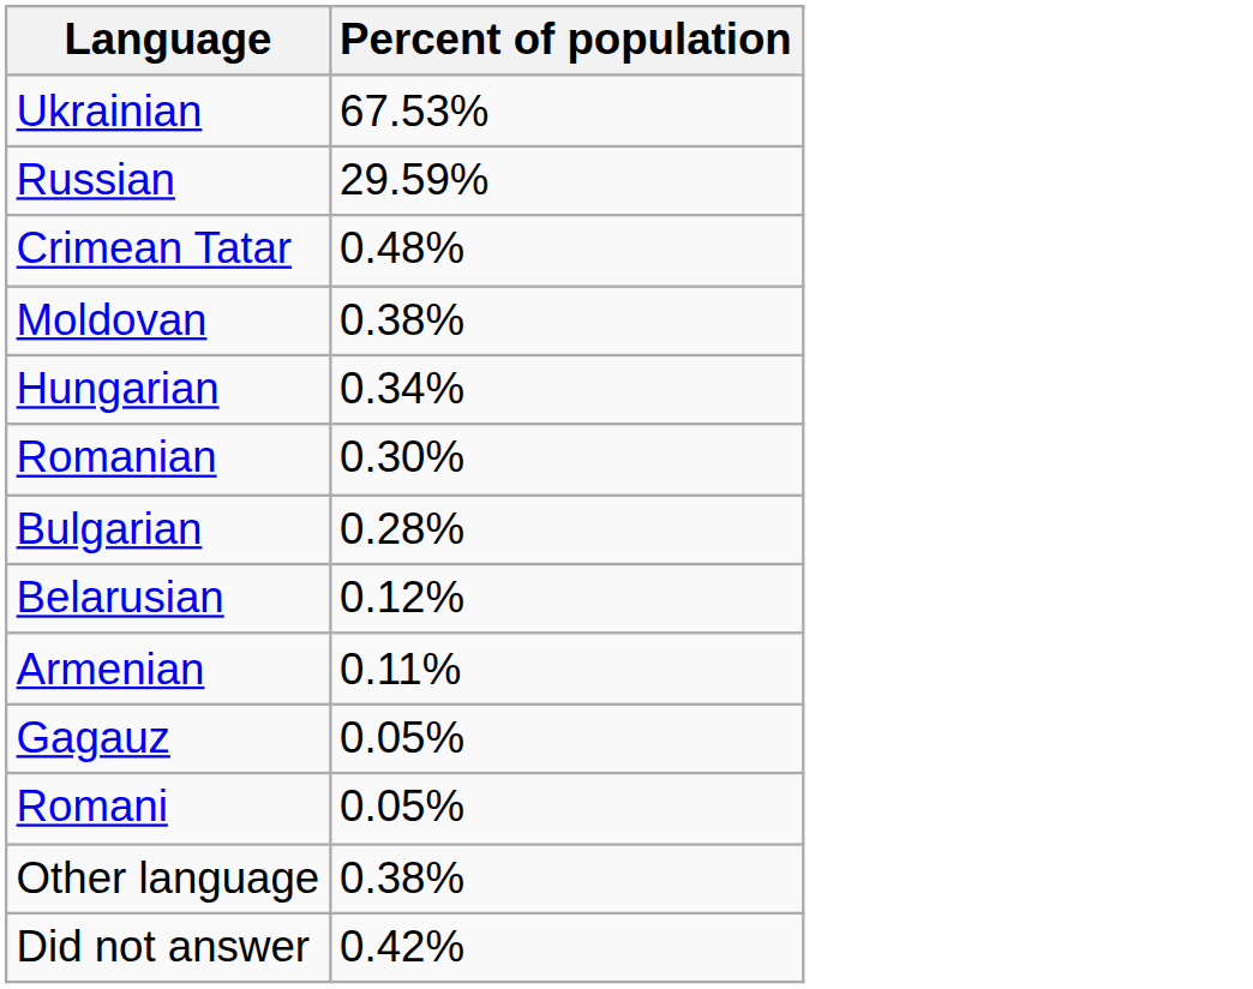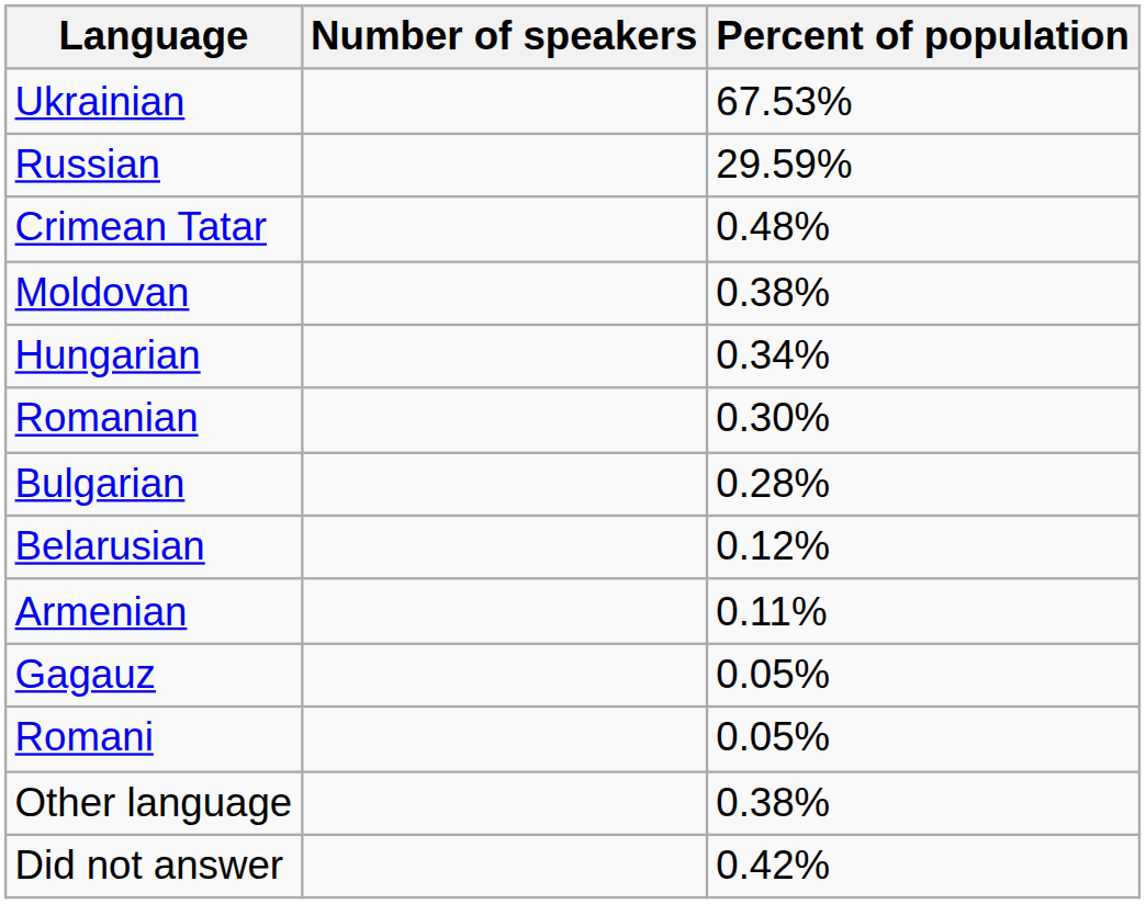 <table class="wikitable">
 <tr>
 <th>Language</th>
+<th>Number of speakers</th>
 <th>Percent of population</th>
 </tr>
 <tr>
 <td><a href='#'>Ukrainian</a></td>
+<td></td>
 <td>67.53%</td>
 </tr>
 <tr>
 <td><a href='#'>Russian</a></td>
+<td></td>
 <td>29.59%</td>
 </tr>
 <tr>
 <td><a href='#'>Crimean Tatar</a></td>
+<td></td>
 <td>0.48%</td>
 </tr>
 <tr>
 <td><a href='#'>Moldovan</a></td>
+<td></td>
 <td>0.38%</td>
 </tr>
 <tr>
 <td><a href='#'>Hungarian</a></td>
+<td></td>
 <td>0.34%</td>
 </tr>
 <tr>
 <td><a href='#'>Romanian</a></td>
+<td></td>
 <td>0.30%</td>
 </tr>
 <tr>
 <td><a href='#'>Bulgarian</a></td>
+<td></td>
 <td>0.28%</td>
 </tr>
 <tr>
 <td><a href='#'>Belarusian</a></td>
+<td></td>
 <td>0.12%</td>
 </tr>
 <tr>
 <td><a href='#'>Armenian</a></td>
+<td></td>
 <td>0.11%</td>
 </tr>
 <tr>
 <td><a href='#'>Gagauz</a></td>
+<td></td>
 <td>0.05%</td>
 </tr>
 <tr>
 <td><a href='#'>Romani</a></td>
+<td></td>
 <td>0.05%</td>
 </tr>
 <tr>
 <td>Other language</td>
+<td></td>
 <td>0.38%</td>
 </tr>
 <tr>
 <td>Did not answer</td>
+<td></td>
 <td>0.42%</td>
 </tr>
 </table>
